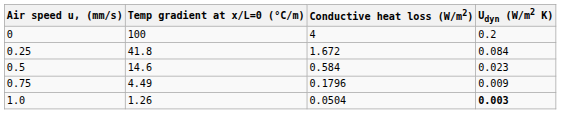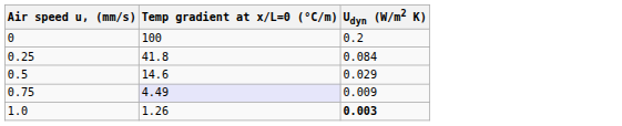 <table class="wikitable">
 <tr>
 <th>Air speed u, (mm/s)</th>
 <th>Temp gradient at x/L=0 (°C/m)</th>
-<th>Conductive heat loss (W/m<sup>2</sup>)</th>
 <th>U<sub>dyn</sub> (W/m<sup>2</sup> K)</th>
 </tr>
 <tr>
 <td>0</td>
 <td>100</td>
-<td>4</td>
 <td>0.2</td>
 </tr>
 <tr>
 <td>0.25</td>
 <td>41.8</td>
-<td>1.672</td>
 <td>0.084</td>
 </tr>
 <tr>
 <td>0.5</td>
 <td>14.6</td>
-<td>0.584</td>
-<td>0.023</td>
+<td>0.029</td>
 </tr>
 <tr>
 <td>0.75</td>
-<td>4.49</td>
-<td>0.1796</td>
+<td style="background: lavender;">4.49</td>
 <td>0.009</td>
 </tr>
 <tr>
 <td>1.0</td>
 <td>1.26</td>
-<td>0.0504</td>
 <td><strong>0.003</strong></td>
 </tr>
 </table>
